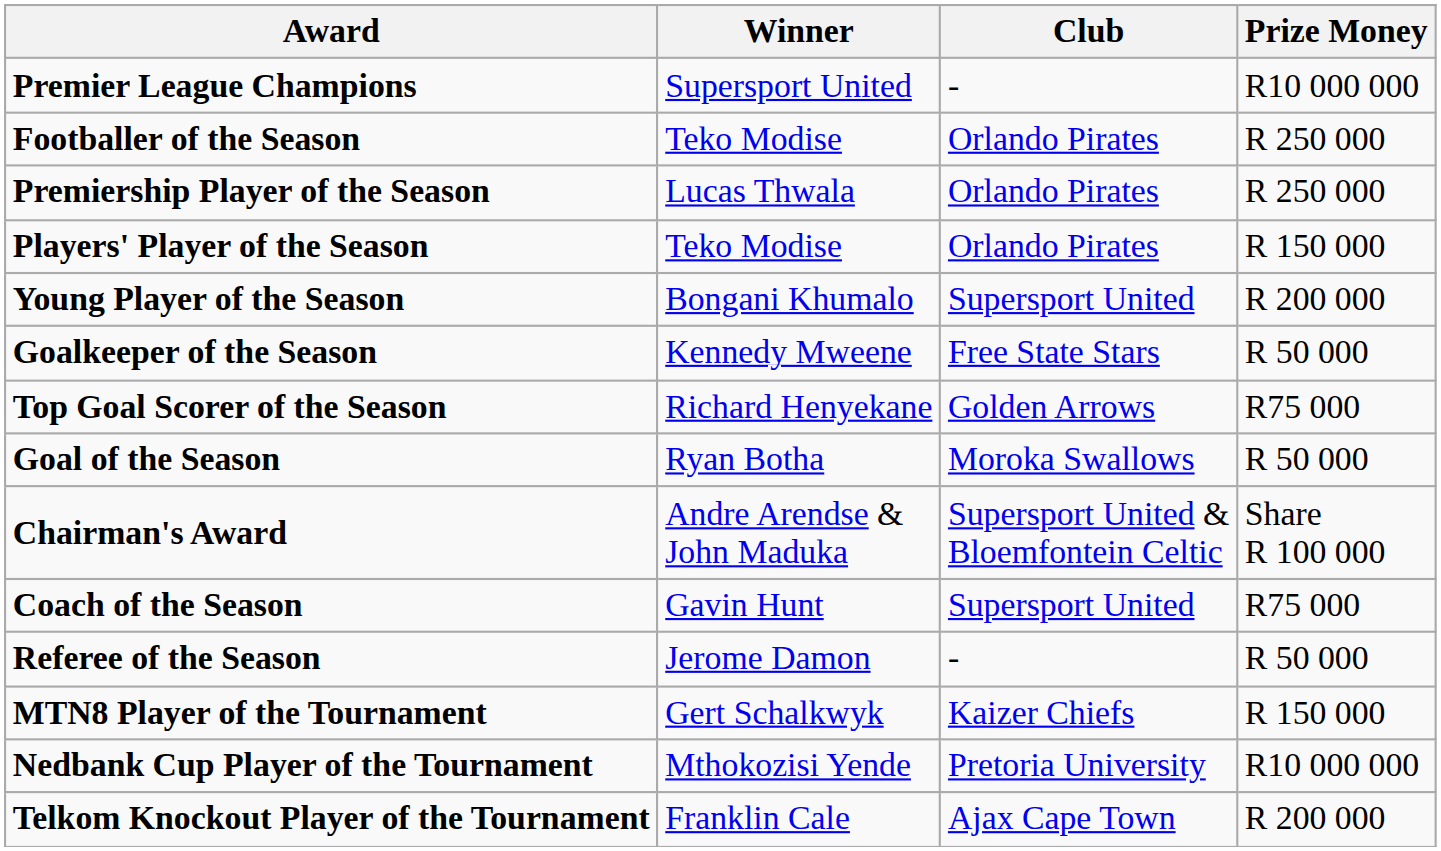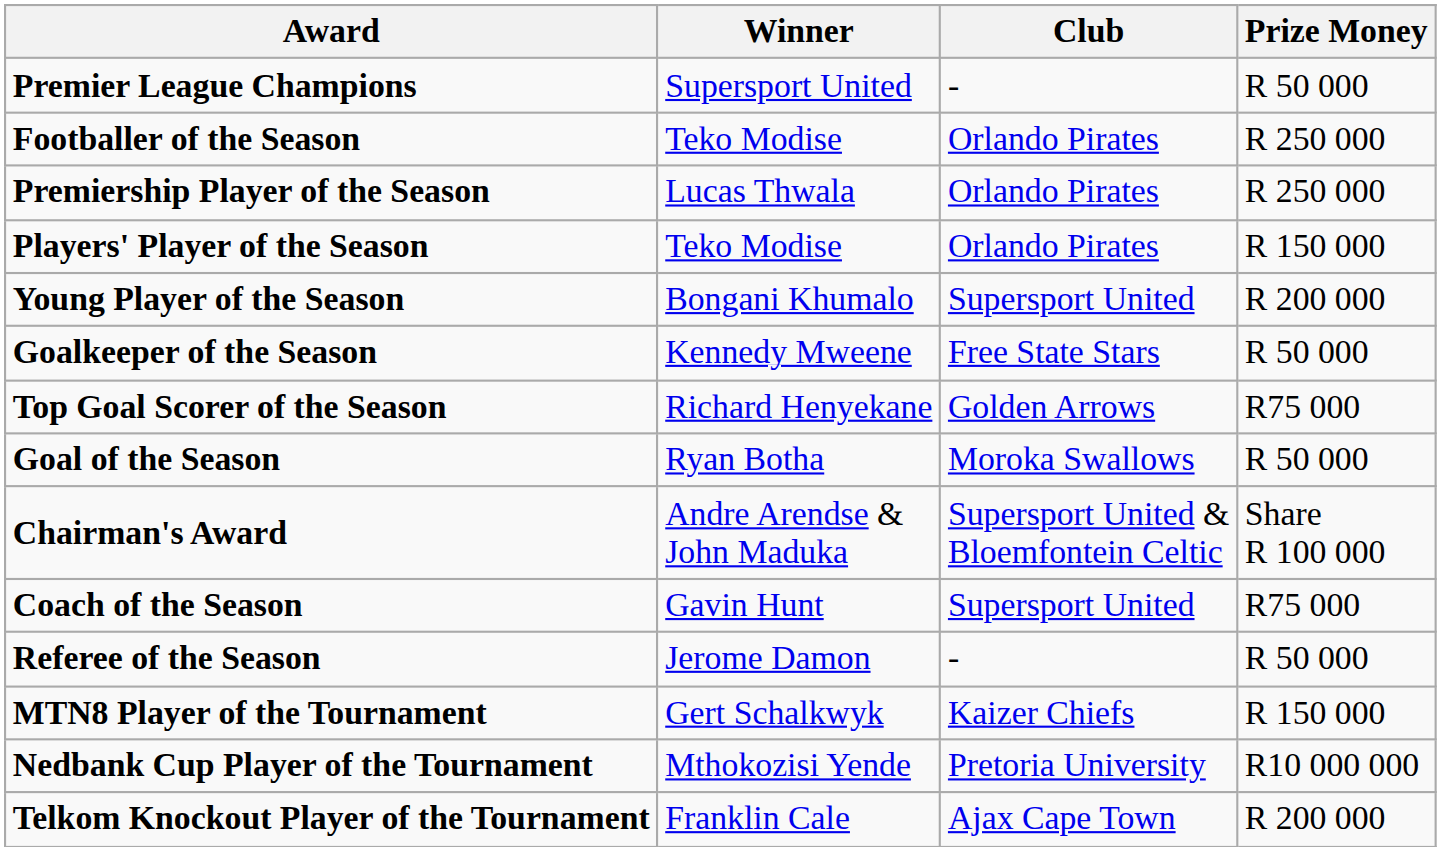 <table class="wikitable">
 <tr>
 <th>Award</th>
 <th>Winner</th>
 <th>Club</th>
 <th>Prize Money</th>
 </tr>
 <tr>
 <td><strong>Premier League Champions</strong></td>
 <td><a href='#'>Supersport United</a></td>
 <td>-</td>
-<td>R10 000 000</td>
+<td>R 50 000</td>
 </tr>
 <tr>
 <td><strong>Footballer of the Season</strong></td>
 <td><a href='#'>Teko Modise</a></td>
 <td><a href='#'>Orlando Pirates</a></td>
 <td>R 250 000</td>
 </tr>
 <tr>
 <td><strong>Premiership Player of the Season</strong></td>
 <td><a href='#'>Lucas Thwala</a></td>
 <td><a href='#'>Orlando Pirates</a></td>
 <td>R 250 000</td>
 </tr>
 <tr>
 <td><strong>Players' Player of the Season</strong></td>
 <td><a href='#'>Teko Modise</a></td>
 <td><a href='#'>Orlando Pirates</a></td>
 <td>R 150 000</td>
 </tr>
 <tr>
 <td><strong>Young Player of the Season</strong></td>
 <td><a href='#'>Bongani Khumalo</a></td>
 <td><a href='#'>Supersport United</a></td>
 <td>R 200 000</td>
 </tr>
 <tr>
 <td><strong>Goalkeeper of the Season</strong></td>
 <td><a href='#'>Kennedy Mweene</a></td>
 <td><a href='#'>Free State Stars</a></td>
 <td>R 50 000</td>
 </tr>
 <tr>
 <td><strong>Top Goal Scorer of the Season</strong></td>
 <td><a href='#'>Richard Henyekane</a></td>
 <td><a href='#'>Golden Arrows</a></td>
 <td>R75 000</td>
 </tr>
 <tr>
 <td><strong>Goal of the Season</strong></td>
 <td><a href='#'>Ryan Botha</a></td>
 <td><a href='#'>Moroka Swallows</a></td>
 <td>R 50 000</td>
 </tr>
 <tr>
 <td><strong>Chairman's Award</strong></td>
 <td><a href='#'>Andre Arendse</a> & <br> <a href='#'>John Maduka</a></td>
 <td><a href='#'>Supersport United</a> & <br><a href='#'>Bloemfontein Celtic</a></td>
 <td>Share <br> R 100 000</td>
 </tr>
 <tr>
 <td><strong>Coach of the Season</strong></td>
 <td><a href='#'>Gavin Hunt</a></td>
 <td><a href='#'>Supersport United</a></td>
 <td>R75 000</td>
 </tr>
 <tr>
 <td><strong>Referee of the Season</strong></td>
 <td><a href='#'>Jerome Damon</a></td>
 <td>-</td>
 <td>R 50 000</td>
 </tr>
 <tr>
 <td><strong>MTN8 Player of the Tournament</strong></td>
 <td><a href='#'>Gert Schalkwyk</a></td>
 <td><a href='#'>Kaizer Chiefs</a></td>
 <td>R 150 000</td>
 </tr>
 <tr>
 <td><strong>Nedbank Cup Player of the Tournament</strong></td>
 <td><a href='#'>Mthokozisi Yende</a></td>
 <td><a href='#'>Pretoria University</a></td>
 <td>R10 000 000</td>
 </tr>
 <tr>
 <td><strong>Telkom Knockout Player of the Tournament</strong></td>
 <td><a href='#'>Franklin Cale</a></td>
 <td><a href='#'>Ajax Cape Town</a></td>
 <td>R 200 000</td>
 </tr>
 </table>
